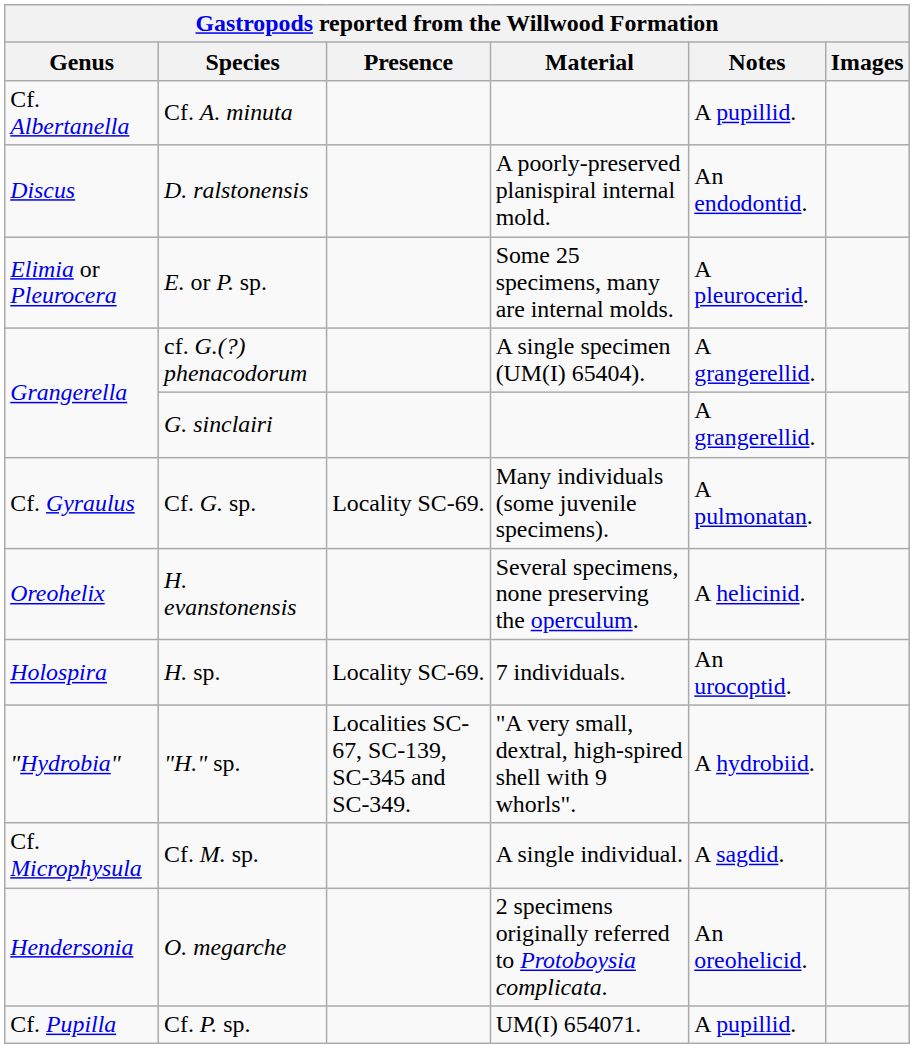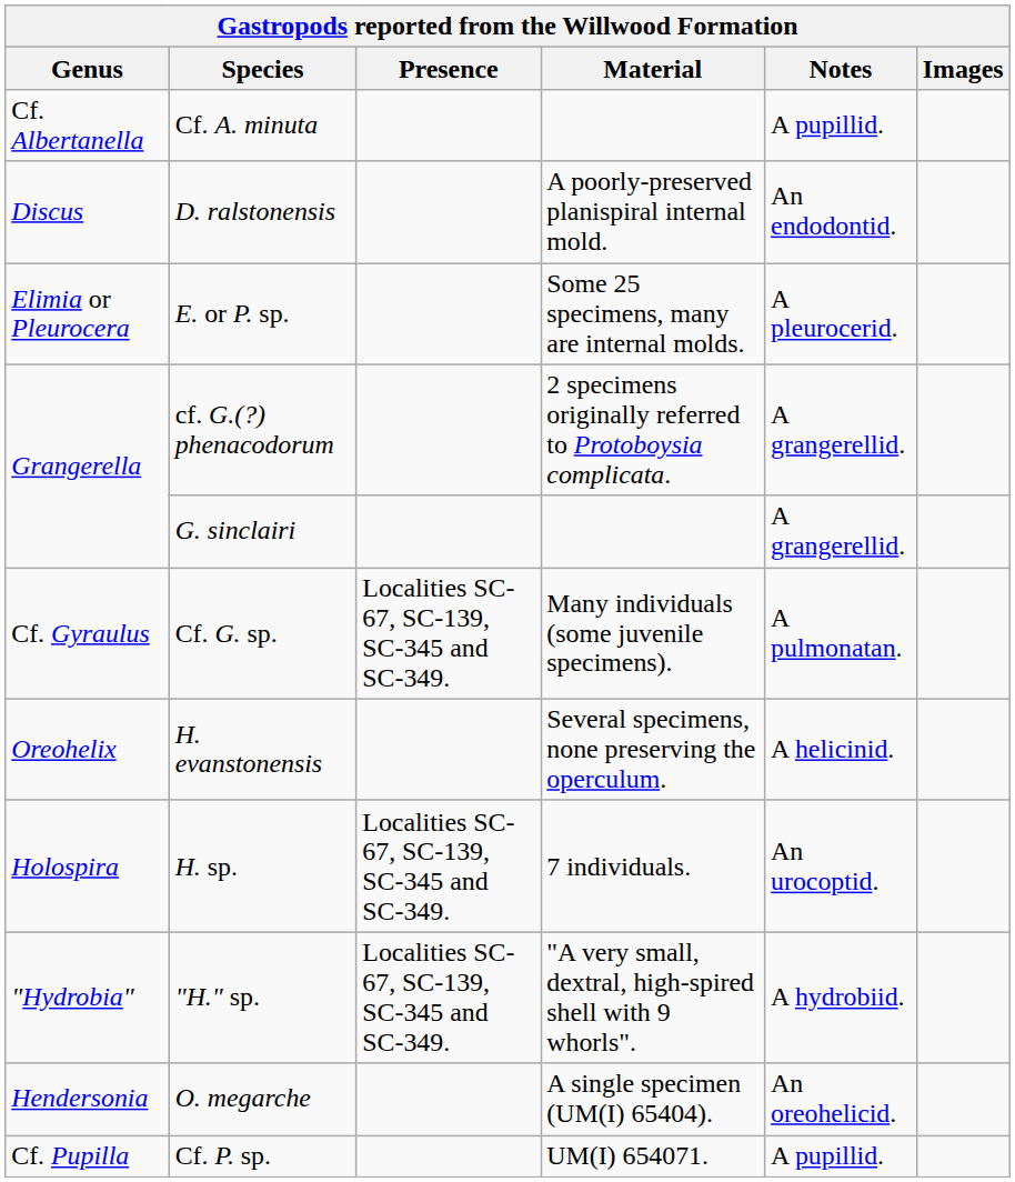 <table class="wikitable" align="center">
 <tr>
 <th colspan="6" align="center"><strong><a href='#'>Gastropods</a> reported from the Willwood Formation</strong></th>
 </tr>
 <tr>
 <th>Genus</th>
 <th>Species</th>
 <th>Presence</th>
 <th><strong>Material</strong></th>
 <th>Notes</th>
 <th>Images</th>
 </tr>
 <tr>
 <td>Cf. <em><a href='#'>Albertanella</a></em></td>
 <td>Cf. <em>A. minuta</em></td>
 <td></td>
 <td></td>
 <td>A <a href='#'>pupillid</a>.</td>
 <td></td>
 </tr>
 <tr>
 <td><em><a href='#'>Discus</a></em></td>
 <td><em>D. ralstonensis</em></td>
 <td></td>
 <td>A poorly-preserved planispiral internal mold.</td>
 <td>An <a href='#'>endodontid</a>.</td>
 <td></td>
 </tr>
 <tr>
 <td><em><a href='#'>Elimia</a></em> or <em><a href='#'>Pleurocera</a></em></td>
 <td><em>E.</em> or <em>P.</em> sp.</td>
 <td></td>
 <td>Some 25 specimens, many are internal molds.</td>
 <td>A <a href='#'>pleurocerid</a>.</td>
 <td></td>
 </tr>
 <tr>
 <td rowspan="2"><em><a href='#'>Grangerella</a></em></td>
 <td>cf. <em>G.(?) phenacodorum</em></td>
 <td></td>
-<td>A single specimen (UM(I) 65404).</td>
+<td>2 specimens originally referred to <em><a href='#'>Protoboysia</a> complicata</em>.</td>
 <td>A <a href='#'>grangerellid</a>.</td>
 <td></td>
 </tr>
 <tr>
 <td><em>G. sinclairi</em></td>
 <td></td>
 <td></td>
 <td>A <a href='#'>grangerellid</a>.</td>
 <td></td>
 </tr>
 <tr>
 <td>Cf. <em><a href='#'>Gyraulus</a></em></td>
 <td>Cf. <em>G.</em> sp.</td>
-<td>Locality SC-69.</td>
+<td>Localities SC-67, SC-139, SC-345 and SC-349.</td>
 <td>Many individuals (some juvenile specimens).</td>
 <td>A <a href='#'>pulmonatan</a>.</td>
 <td></td>
 </tr>
 <tr>
 <td><em><a href='#'>Oreohelix</a></em></td>
 <td><em>H. evanstonensis</em></td>
 <td></td>
 <td>Several specimens, none preserving the <a href='#'>operculum</a>.</td>
 <td>A <a href='#'>helicinid</a>.</td>
 <td></td>
 </tr>
 <tr>
 <td><em><a href='#'>Holospira</a></em></td>
 <td><em>H.</em> sp.</td>
-<td>Locality SC-69.</td>
+<td>Localities SC-67, SC-139, SC-345 and SC-349.</td>
 <td>7 individuals.</td>
 <td>An <a href='#'>urocoptid</a>.</td>
 <td></td>
 </tr>
 <tr>
 <td><em>"<a href='#'>Hydrobia</a>"</em></td>
 <td><em>"H."</em> sp.</td>
 <td>Localities SC-67, SC-139, SC-345 and SC-349.</td>
 <td>"A very small, dextral, high-spired shell with 9 whorls".</td>
 <td>A <a href='#'>hydrobiid</a>.</td>
 <td></td>
 </tr>
 <tr>
-<td>Cf. <em><a href='#'>Microphysula</a></em></td>
-<td>Cf. <em>M.</em> sp.</td>
-<td></td>
-<td>A single individual.</td>
-<td>A <a href='#'>sagdid</a>.</td>
-<td></td>
-</tr>
-<tr>
 <td><em><a href='#'>Hendersonia</a></em></td>
 <td><em>O. megarche</em></td>
 <td></td>
-<td>2 specimens originally referred to <em><a href='#'>Protoboysia</a> complicata</em>.</td>
+<td>A single specimen (UM(I) 65404).</td>
 <td>An <a href='#'>oreohelicid</a>.</td>
 <td></td>
 </tr>
 <tr>
 <td>Cf. <em><a href='#'>Pupilla</a></em></td>
 <td>Cf. <em>P.</em> sp.</td>
 <td></td>
 <td>UM(I) 654071.</td>
 <td>A <a href='#'>pupillid</a>.</td>
 <td></td>
 </tr>
 </table>
